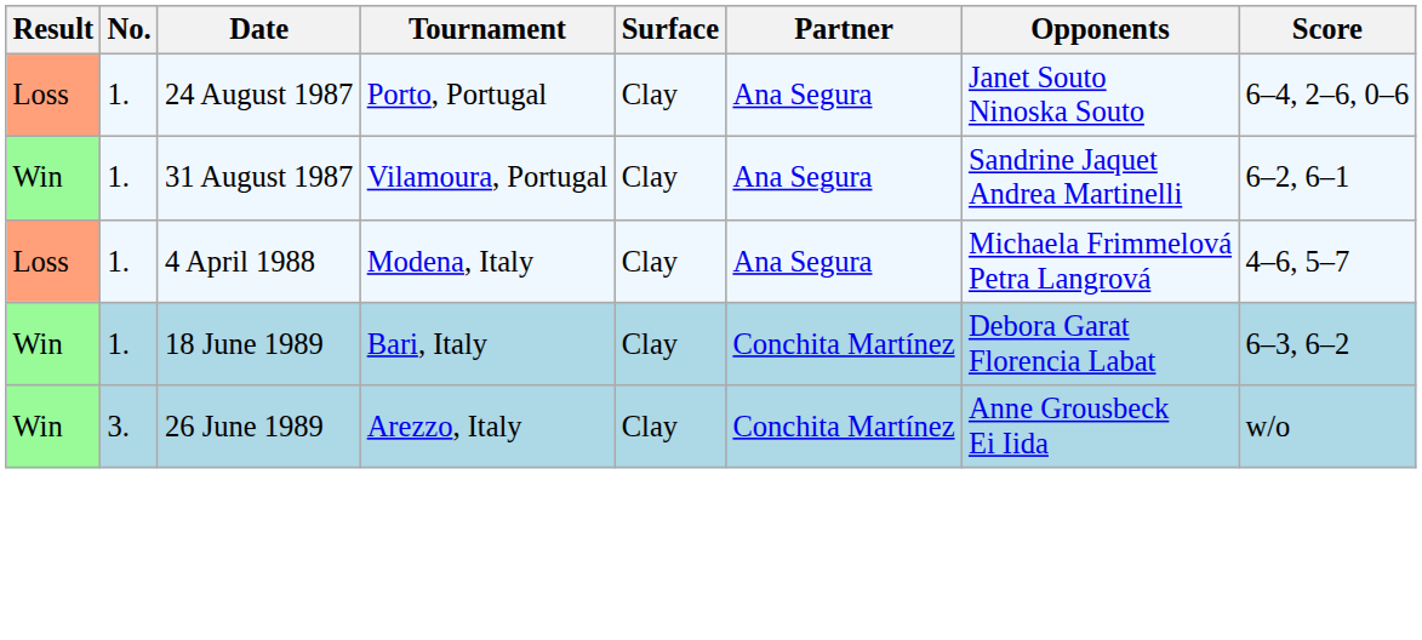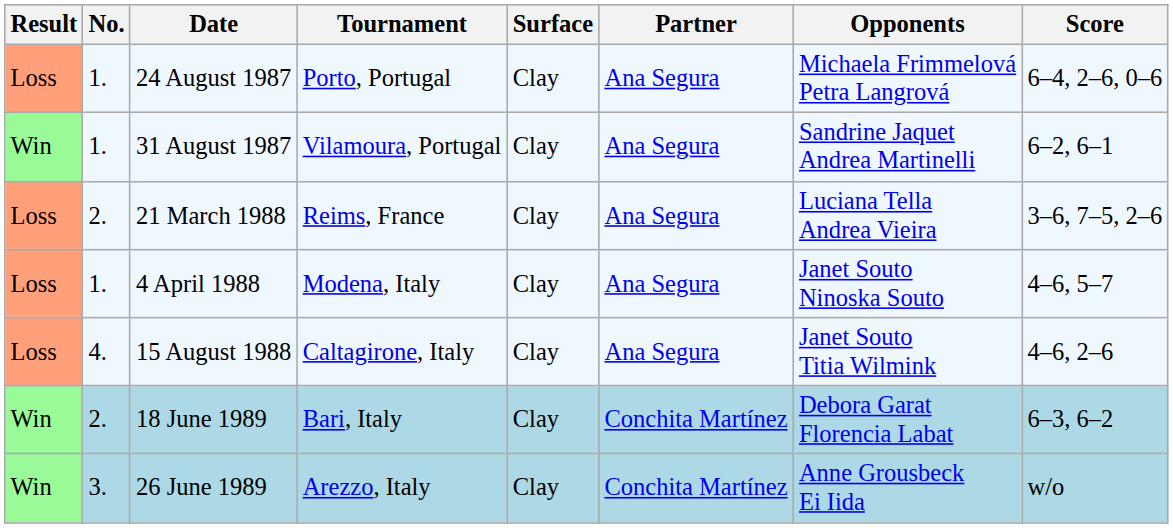 <table class="sortable wikitable" style=font-size:97%>
 <tr>
 <th>Result</th>
 <th>No.</th>
 <th>Date</th>
 <th>Tournament</th>
 <th>Surface</th>
 <th>Partner</th>
 <th>Opponents</th>
 <th>Score</th>
 </tr>
 <tr bgcolor="#f0f8ff">
 <td style="background:#ffa07a;">Loss</td>
 <td>1.</td>
 <td>24 August 1987</td>
 <td><a href='#'>Porto</a>, Portugal</td>
 <td>Clay</td>
 <td> <a href='#'>Ana Segura</a></td>
-<td> <a href='#'>Janet Souto</a> <br>  <a href='#'>Ninoska Souto</a></td>
+<td> <a href='#'>Michaela Frimmelová</a> <br>  <a href='#'>Petra Langrová</a></td>
 <td>6–4, 2–6, 0–6</td>
 </tr>
 <tr bgcolor="#f0f8ff">
 <td style="background:#98fb98;">Win</td>
 <td>1.</td>
 <td>31 August 1987</td>
 <td><a href='#'>Vilamoura</a>, Portugal</td>
 <td>Clay</td>
 <td> <a href='#'>Ana Segura</a></td>
 <td> <a href='#'>Sandrine Jaquet</a> <br>  <a href='#'>Andrea Martinelli</a></td>
 <td>6–2, 6–1</td>
 </tr>
 <tr bgcolor="#f0f8ff">
 <td style="background:#ffa07a;">Loss</td>
+<td>2.</td>
+<td>21 March 1988</td>
+<td><a href='#'>Reims</a>, France</td>
+<td>Clay</td>
+<td> <a href='#'>Ana Segura</a></td>
+<td> <a href='#'>Luciana Tella</a> <br>  <a href='#'>Andrea Vieira</a></td>
+<td>3–6, 7–5, 2–6</td>
+</tr>
+<tr bgcolor="#f0f8ff">
+<td style="background:#ffa07a;">Loss</td>
 <td>1.</td>
 <td>4 April 1988</td>
 <td><a href='#'>Modena</a>, Italy</td>
 <td>Clay</td>
 <td> <a href='#'>Ana Segura</a></td>
-<td> <a href='#'>Michaela Frimmelová</a> <br>  <a href='#'>Petra Langrová</a></td>
+<td> <a href='#'>Janet Souto</a> <br>  <a href='#'>Ninoska Souto</a></td>
 <td>4–6, 5–7</td>
+</tr>
+<tr style="background:#f0f8ff;">
+<td style="background:#ffa07a;">Loss</td>
+<td>4.</td>
+<td>15 August 1988</td>
+<td><a href='#'>Caltagirone</a>, Italy</td>
+<td>Clay</td>
+<td> <a href='#'>Ana Segura</a></td>
+<td> <a href='#'>Janet Souto</a> <br>  <a href='#'>Titia Wilmink</a></td>
+<td>4–6, 2–6</td>
 </tr>
 <tr style="background:lightblue;">
 <td style="background:#98fb98;">Win</td>
-<td>1.</td>
+<td>2.</td>
 <td>18 June 1989</td>
 <td><a href='#'>Bari</a>, Italy</td>
 <td>Clay</td>
 <td> <a href='#'>Conchita Martínez</a></td>
 <td> <a href='#'>Debora Garat</a> <br>  <a href='#'>Florencia Labat</a></td>
 <td>6–3, 6–2</td>
 </tr>
 <tr bgcolor="lightblue">
 <td style="background:#98fb98;">Win</td>
 <td>3.</td>
 <td>26 June 1989</td>
 <td><a href='#'>Arezzo</a>, Italy</td>
 <td>Clay</td>
 <td> <a href='#'>Conchita Martínez</a></td>
 <td> <a href='#'>Anne Grousbeck</a> <br>  <a href='#'>Ei Iida</a></td>
 <td>w/o</td>
 </tr>
 </table>
